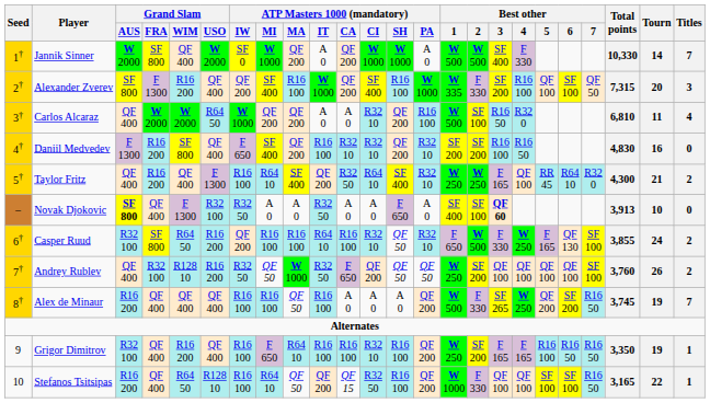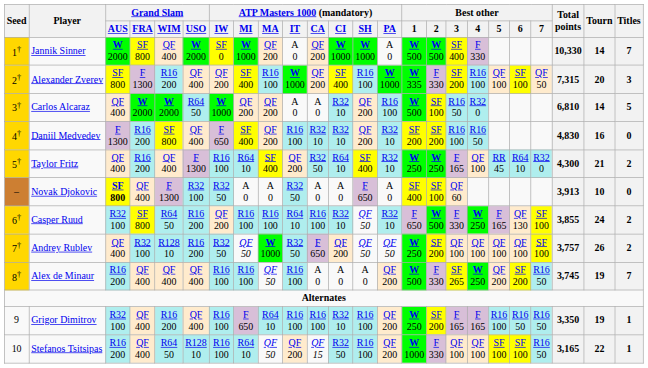 <table class="wikitable nowrap" style=font-size:90%;text-align:center>
 <tr>
 <th rowspan="2">Seed</th>
 <th rowspan="2">Player</th>
 <th colspan="4"><a href='#'>Grand Slam</a></th>
 <th colspan="8"><a href='#'>ATP Masters 1000</a> (mandatory)</th>
 <th colspan="7">Best other</th>
 <th rowspan="2">Total<br>points</th>
 <th rowspan="2">Tourn</th>
 <th rowspan="2">Titles</th>
 </tr>
 <tr>
 <th><a href='#'>AUS</a></th>
 <th><a href='#'>FRA</a></th>
 <th><a href='#'>WIM</a></th>
 <th><a href='#'>USO</a></th>
 <th><a href='#'>IW</a></th>
 <th><a href='#'>MI</a></th>
 <th><a href='#'>MA</a></th>
 <th><a href='#'>IT</a></th>
 <th><a href='#'>CA</a></th>
 <th><a href='#'>CI</a></th>
 <th><a href='#'>SH</a></th>
 <th><a href='#'>PA</a></th>
 <th>1</th>
 <th>2</th>
 <th>3</th>
 <th>4</th>
 <th>5</th>
 <th>6</th>
 <th>7</th>
 </tr>
 <tr>
 <td bgcolor="gold">1<sup>†</sup></td>
 <td align="left"> <a href='#'>Jannik Sinner</a></td>
 <td bgcolor="lime"> <a href='#'><strong>W</strong></a><br>2000</td>
 <td bgcolor="yellow"> <a href='#'>SF</a><br>800</td>
 <td bgcolor="ffebcd"> <a href='#'>QF</a><br>400</td>
 <td bgcolor="lime"> <a href='#'><strong>W</strong></a><br>2000</td>
 <td bgcolor="yellow"> <a href='#'>SF</a><br>0</td>
 <td bgcolor="lime"> <a href='#'><strong>W</strong></a><br>1000</td>
 <td bgcolor="ffebcd"> <a href='#'>QF</a><br>200</td>
 <td> A<br>0</td>
 <td bgcolor="ffebcd"> <a href='#'>QF</a><br>200</td>
 <td bgcolor="lime"> <a href='#'><strong>W</strong></a><br>1000</td>
 <td bgcolor="lime"> <a href='#'><strong>W</strong></a><br>1000</td>
 <td> A<br>0</td>
 <td bgcolor="lime"><a href='#'><strong>W</strong></a><br>500</td>
 <td bgcolor="lime"><a href='#'><strong>W</strong></a><br>500</td>
 <td bgcolor="yellow"><a href='#'>SF</a><br>400</td>
 <td bgcolor="thistle"><a href='#'>F</a><br>330</td>
 <td></td>
 <td></td>
 <td></td>
 <th>10,330</th>
 <th>14</th>
 <th>7</th>
 </tr>
 <tr>
 <td bgcolor="gold">2<sup>†</sup></td>
 <td align="left"> <a href='#'>Alexander Zverev</a></td>
 <td bgcolor="yellow"> <a href='#'>SF</a><br>800</td>
 <td bgcolor="thistle"> <a href='#'>F</a><br>1300</td>
 <td bgcolor="afeeee"> <a href='#'>R16</a><br>200</td>
 <td bgcolor="ffebcd"> <a href='#'>QF</a><br>400</td>
 <td bgcolor="ffebcd"> <a href='#'>QF</a><br>200</td>
 <td bgcolor="yellow"> <a href='#'>SF</a><br>400</td>
 <td bgcolor="afeeee"> <a href='#'>R16</a><br>100</td>
 <td bgcolor="lime"> <a href='#'><strong>W</strong></a><br>1000</td>
 <td bgcolor="ffebcd"> <a href='#'>QF</a><br>200</td>
 <td bgcolor="yellow"> <a href='#'>SF</a><br>400</td>
 <td bgcolor="afeeee"> <a href='#'>R16</a><br>100</td>
 <td bgcolor="lime"> <a href='#'><strong>W</strong></a><br>1000</td>
 <td bgcolor="lime"><a href='#'><strong>W</strong></a><br>335</td>
 <td bgcolor="thistle"><a href='#'>F</a><br>330</td>
 <td bgcolor="yellow"><a href='#'>SF</a><br>200</td>
 <td bgcolor="afeeee"><a href='#'>R16</a><br>100</td>
 <td bgcolor="ffebcd"><a href='#'>QF</a><br>100</td>
 <td bgcolor="yellow"><a href='#'>SF</a><br>100</td>
 <td bgcolor="ffebcd"><a href='#'>QF</a><br>50</td>
 <th>7,315</th>
 <th>20</th>
 <th>3</th>
 </tr>
 <tr>
 <td bgcolor="gold">3<sup>†</sup></td>
 <td align="left"> <a href='#'>Carlos Alcaraz</a></td>
 <td bgcolor="ffebcd"> <a href='#'>QF</a><br>400</td>
 <td bgcolor="lime"> <a href='#'><strong>W</strong></a><br>2000</td>
 <td bgcolor="lime"> <a href='#'><strong>W</strong></a><br>2000</td>
 <td bgcolor="afeeee"> <a href='#'>R64</a><br>50</td>
 <td bgcolor="lime"> <a href='#'><strong>W</strong></a><br>1000</td>
 <td bgcolor="ffebcd"> <a href='#'>QF</a><br>200</td>
 <td bgcolor="ffebcd"> <a href='#'>QF</a><br>200</td>
 <td> A<br>0</td>
 <td> A<br>0</td>
 <td bgcolor="afeeee"> <a href='#'>R32</a><br>10</td>
 <td bgcolor="ffebcd"> <a href='#'>QF</a><br>200</td>
 <td bgcolor="afeeee"> <a href='#'>R16</a><br>100</td>
 <td bgcolor="lime"><a href='#'><strong>W</strong></a><br>500</td>
 <td bgcolor="yellow"><a href='#'>SF</a><br>100</td>
 <td bgcolor="afeeee"><a href='#'>R16</a><br>50</td>
 <td bgcolor="afeeee"><a href='#'>R32</a><br>0</td>
 <td></td>
 <td></td>
 <td></td>
 <th>6,810</th>
-<th>11</th>
-<th>4</th>
+<th>14</th>
+<th>5</th>
 </tr>
 <tr>
 <td bgcolor="gold">4<sup>†</sup></td>
 <td align="left"> <a href='#'>Daniil Medvedev</a></td>
 <td bgcolor="thistle"> <a href='#'>F</a><br>1300</td>
 <td bgcolor="afeeee"> <a href='#'>R16</a><br>200</td>
 <td bgcolor="yellow"> <a href='#'>SF</a><br>800</td>
 <td bgcolor="ffebcd"> <a href='#'>QF</a><br>400</td>
 <td bgcolor="thistle"> <a href='#'>F</a><br>650</td>
 <td bgcolor="yellow"> <a href='#'>SF</a><br>400</td>
 <td bgcolor="ffebcd"> <a href='#'>QF</a><br>200</td>
 <td bgcolor="afeeee"> <a href='#'>R16</a><br>100</td>
 <td bgcolor="afeeee"> <a href='#'>R32</a><br>10</td>
 <td bgcolor="afeeee"> <a href='#'>R32</a><br>10</td>
 <td bgcolor="ffebcd"> <a href='#'>QF</a><br>200</td>
 <td bgcolor="afeeee"> <a href='#'>R32</a><br>10</td>
 <td bgcolor="yellow"><a href='#'>SF</a><br>200</td>
 <td bgcolor="yellow"><a href='#'>SF</a><br>200</td>
 <td bgcolor="afeeee"><a href='#'>R16</a><br>100</td>
 <td bgcolor="afeeee"><a href='#'>R16</a><br>50</td>
 <td></td>
 <td></td>
 <td></td>
 <th>4,830</th>
 <th>16</th>
 <th>0</th>
 </tr>
 <tr>
 <td bgcolor="gold">5<sup>†</sup></td>
 <td align="left"> <a href='#'>Taylor Fritz</a></td>
 <td bgcolor="ffebcd"> <a href='#'>QF</a><br>400</td>
 <td bgcolor="afeeee"> <a href='#'>R16</a><br>200</td>
 <td bgcolor="ffebcd"> <a href='#'>QF</a><br>400</td>
 <td bgcolor="thistle"> <a href='#'>F</a><br>1300</td>
 <td bgcolor="afeeee"> <a href='#'>R16</a><br>100</td>
 <td bgcolor="afeeee"> <a href='#'>R64</a><br>10</td>
 <td bgcolor="yellow"> <a href='#'>SF</a><br>400</td>
 <td bgcolor="ffebcd"> <a href='#'>QF</a><br>200</td>
 <td bgcolor="afeeee"> <a href='#'>R32</a><br>50</td>
 <td bgcolor="afeeee"> <a href='#'>R64</a><br>10</td>
 <td bgcolor="yellow"> <a href='#'>SF</a><br>400</td>
 <td bgcolor="afeeee"> <a href='#'>R32</a><br>10</td>
 <td bgcolor="lime"><a href='#'><strong>W</strong></a><br>250</td>
 <td bgcolor="lime"><a href='#'><strong>W</strong></a><br>250</td>
 <td bgcolor="thistle"><a href='#'>F</a><br>165</td>
 <td bgcolor="ffebcd"><a href='#'>QF</a><br>100</td>
 <td bgcolor="afeeee"><a href='#'>RR</a><br>45</td>
 <td bgcolor="afeeee"><a href='#'>R64</a><br>10</td>
 <td bgcolor="afeeee"><a href='#'>R32</a><br>0</td>
 <th>4,300</th>
 <th>21</th>
 <th>2</th>
 </tr>
 <tr>
 <td bgcolor=cd7f32>–</td>
 <td align="left"> <a href='#'>Novak Djokovic</a></td>
 <td bgcolor="yellow"><strong> <a href='#'>SF</a><br>800</strong></td>
 <td bgcolor="ffebcd"> <a href='#'>QF</a><br>400</td>
 <td bgcolor="thistle"> <a href='#'>F</a><br>1300</td>
 <td bgcolor="afeeee"> <a href='#'>R32</a><br>100</td>
 <td bgcolor="afeeee"> <a href='#'>R32</a><br>50</td>
 <td> A<br>0</td>
 <td> A<br>0</td>
 <td bgcolor="afeeee"> <a href='#'>R32</a><br>50</td>
 <td> A<br>0</td>
 <td> A<br>0</td>
 <td bgcolor="thistle"> <a href='#'>F</a><br>650</td>
 <td> A<br>0</td>
 <td bgcolor="yellow"><a href='#'>SF</a><br>400</td>
 <td bgcolor="yellow"><a href='#'>SF</a><br>100</td>
-<td bgcolor="ffebcd"><strong><a href='#'>QF</a><br>60</strong></td>
+<td bgcolor="ffebcd"><a href='#'>QF</a><br>60</td>
 <td></td>
 <td></td>
 <td></td>
 <td></td>
 <th>3,913</th>
 <th>10</th>
 <th>0</th>
 </tr>
 <tr>
 <td bgcolor="gold">6<sup>†</sup></td>
 <td align="left"> <a href='#'>Casper Ruud</a></td>
 <td bgcolor="afeeee"> <a href='#'>R32</a><br>100</td>
 <td bgcolor="yellow"> <a href='#'>SF</a><br>800</td>
 <td bgcolor="afeeee"> <a href='#'>R64</a><br>50</td>
 <td bgcolor="afeeee"> <a href='#'>R16</a><br>200</td>
 <td bgcolor="ffebcd"> <a href='#'>QF</a><br>200</td>
 <td bgcolor="afeeee"> <a href='#'>R16</a><br>100</td>
 <td bgcolor="afeeee"> <a href='#'>R16</a><br>100</td>
 <td bgcolor="afeeee"> <a href='#'>R64</a><br>10</td>
 <td bgcolor="afeeee"> <a href='#'>R16</a><br>100</td>
 <td bgcolor="afeeee"> <a href='#'>R32</a><br>10</td>
 <td> <em><a href='#'>QF</a><br>50</em></td>
 <td bgcolor="afeeee"> <a href='#'>R32</a><br>10</td>
 <td bgcolor="thistle"><a href='#'>F</a><br>650</td>
 <td bgcolor="lime"><a href='#'><strong>W</strong></a><br>500</td>
 <td bgcolor="thistle"><a href='#'>F</a><br>330</td>
 <td bgcolor="lime"><a href='#'><strong>W</strong></a><br>250</td>
 <td bgcolor="thistle"><a href='#'>F</a><br>165</td>
 <td bgcolor="ffebcd"><a href='#'>QF</a><br>130</td>
 <td bgcolor="yellow"><a href='#'>SF</a><br>100</td>
 <th>3,855</th>
 <th>24</th>
 <th>2</th>
 </tr>
 <tr>
 <td bgcolor="gold">7<sup>†</sup></td>
 <td align="left"> <a href='#'>Andrey Rublev</a></td>
 <td bgcolor="ffebcd"> <a href='#'>QF</a><br>400</td>
 <td bgcolor="afeeee"> <a href='#'>R32</a><br>100</td>
 <td bgcolor="afeeee"> <a href='#'>R128</a><br>10</td>
 <td bgcolor="afeeee"> <a href='#'>R16</a><br>200</td>
 <td bgcolor="afeeee"> <a href='#'>R32</a><br>50</td>
 <td> <em><a href='#'>QF</a><br>50</em></td>
 <td bgcolor="lime"> <a href='#'><strong>W</strong></a><br>1000</td>
 <td bgcolor="afeeee"> <a href='#'>R32</a><br>50</td>
 <td bgcolor="thistle"> <a href='#'>F</a><br>650</td>
 <td bgcolor="ffebcd"> <a href='#'>QF</a><br>200</td>
 <td> <em><a href='#'>QF</a><br>50</em></td>
 <td> <em><a href='#'>QF</a><br>50</em></td>
 <td bgcolor="lime"><a href='#'><strong>W</strong></a><br>250</td>
 <td bgcolor="yellow"><a href='#'>SF</a><br>200</td>
 <td bgcolor="ffebcd"><a href='#'>QF</a><br>100</td>
 <td bgcolor="ffebcd"><a href='#'>QF</a><br>100</td>
 <td bgcolor="ffebcd"><a href='#'>QF</a><br>100</td>
 <td bgcolor="ffebcd"><a href='#'>QF</a><br>100</td>
 <td bgcolor="yellow"><a href='#'>SF</a><br>100</td>
-<th>3,760</th>
+<th>3,757</th>
 <th>26</th>
 <th>2</th>
 </tr>
 <tr>
 <td bgcolor="gold">8<sup>†</sup></td>
 <td align="left"> <a href='#'>Alex de Minaur</a></td>
 <td bgcolor="afeeee"> <a href='#'>R16</a><br>200</td>
 <td bgcolor="ffebcd"> <a href='#'>QF</a><br>400</td>
 <td bgcolor="ffebcd"> <a href='#'>QF</a><br>400</td>
 <td bgcolor="ffebcd"> <a href='#'>QF</a><br>400</td>
 <td bgcolor="afeeee"> <a href='#'>R16</a><br>100</td>
 <td bgcolor="afeeee"> <a href='#'>R16</a><br>100</td>
 <td> <em><a href='#'>QF</a><br>50</em></td>
 <td bgcolor="afeeee"> <a href='#'>R16</a><br>100</td>
 <td> A<br>0</td>
 <td> A<br>0</td>
 <td> A<br>0</td>
 <td bgcolor="ffebcd"> <a href='#'>QF</a><br>200</td>
 <td bgcolor="lime"><a href='#'><strong>W</strong></a><br>500</td>
 <td bgcolor="thistle"><a href='#'>F</a><br>330</td>
 <td bgcolor="yellow"><a href='#'>SF</a><br>265</td>
 <td bgcolor="lime"><a href='#'><strong>W</strong></a><br>250</td>
 <td bgcolor="ffebcd"><a href='#'>QF</a><br>200</td>
 <td bgcolor="yellow"><a href='#'>SF</a><br>200</td>
 <td bgcolor="afeeee"><a href='#'>R16</a><br>50</td>
 <th>3,745</th>
 <th>19</th>
 <th>7</th>
 </tr>
 <tr>
 <td colspan="24"><strong>Alternates</strong></td>
 </tr>
 <tr>
 <td>9</td>
 <td align="left"> <a href='#'>Grigor Dimitrov</a></td>
 <td bgcolor="afeeee"> <a href='#'>R32</a><br>100</td>
 <td bgcolor="ffebcd"> <a href='#'>QF</a><br>400</td>
 <td bgcolor="afeeee"> <a href='#'>R16</a><br>200</td>
 <td bgcolor="ffebcd"> <a href='#'>QF</a><br>400</td>
 <td bgcolor="afeeee"> <a href='#'>R16</a><br>100</td>
 <td bgcolor="thistle"> <a href='#'>F</a><br>650</td>
 <td bgcolor="afeeee"> <a href='#'>R64</a><br>10</td>
 <td bgcolor="afeeee"> <a href='#'>R16</a><br>100</td>
 <td bgcolor="afeeee"> <a href='#'>R16</a><br>100</td>
 <td bgcolor="afeeee"> <a href='#'>R32</a><br>10</td>
 <td bgcolor="afeeee"> <a href='#'>R16</a><br>100</td>
 <td bgcolor="ffebcd"> <a href='#'>QF</a><br>200</td>
 <td bgcolor="lime"><a href='#'><strong>W</strong></a><br>250</td>
 <td bgcolor="yellow"><a href='#'>SF</a><br>200</td>
 <td bgcolor="thistle"><a href='#'>F</a><br>165</td>
 <td bgcolor="thistle"><a href='#'>F</a><br>165</td>
 <td bgcolor="afeeee"><a href='#'>R16</a><br>100</td>
 <td bgcolor="afeeee"><a href='#'>R16</a><br>50</td>
 <td bgcolor="afeeee"><a href='#'>R16</a><br>50</td>
 <th>3,350</th>
 <th>19</th>
 <th>1</th>
 </tr>
 <tr>
 <td>10</td>
 <td align="left"> <a href='#'>Stefanos Tsitsipas</a></td>
 <td bgcolor="afeeee"> <a href='#'>R16</a><br>200</td>
 <td bgcolor="ffebcd"> <a href='#'>QF</a><br>400</td>
 <td bgcolor="afeeee"> <a href='#'>R64</a><br>50</td>
 <td bgcolor="afeeee"> <a href='#'>R128</a><br>10</td>
 <td bgcolor="afeeee"> <a href='#'>R16</a><br>100</td>
 <td bgcolor="afeeee"> <a href='#'>R64</a><br>10</td>
 <td> <em><a href='#'>QF</a><br>50</em></td>
 <td bgcolor="ffebcd"> <a href='#'>QF</a><br>200</td>
 <td> <em><a href='#'>QF</a><br>15</em></td>
 <td bgcolor="afeeee"> <a href='#'>R32</a><br>50</td>
 <td bgcolor="afeeee"> <a href='#'>R16</a><br>100</td>
 <td bgcolor="ffebcd"> <a href='#'>QF</a><br>200</td>
 <td bgcolor="lime"> <a href='#'><strong>W</strong></a><br>1000</td>
 <td bgcolor="thistle"><a href='#'>F</a><br>330</td>
 <td bgcolor="ffebcd"><a href='#'>QF</a><br>100</td>
 <td bgcolor="ffebcd"><a href='#'>QF</a><br>100</td>
 <td bgcolor="yellow"><a href='#'>SF</a><br>100</td>
 <td bgcolor="yellow"><a href='#'>SF</a><br>100</td>
 <td bgcolor="afeeee"><a href='#'>R16</a><br>50</td>
 <th>3,165</th>
 <th>22</th>
 <th>1</th>
 </tr>
 </table>
